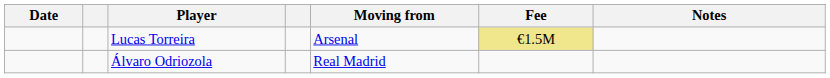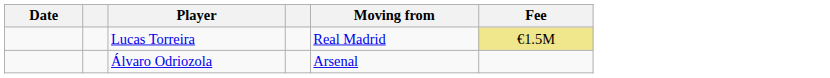 <table class="wikitable sortable">
 <tr>
 <th style="width:80px;">Date</th>
 <th style="width:20px;"></th>
 <th style="width:190px;">Player</th>
 <th style="width:20px;"></th>
 <th style="width:180px;">Moving from</th>
 <th style="width:120px;" class="unsortable">Fee</th>
-<th style="width:250px;" class="unsortable">Notes</th>
 </tr>
 <tr>
 <td></td>
 <td align="center"></td>
 <td> <a href='#'>Lucas Torreira</a></td>
 <td align="center"></td>
-<td> <a href='#'>Arsenal</a></td>
+<td> <a href='#'>Real Madrid</a></td>
 <td align="center" style="background: khaki;">€1.5M</td>
-<td align="center"></td>
 </tr>
 <tr>
 <td></td>
 <td align="center"></td>
 <td> <a href='#'>Álvaro Odriozola</a></td>
 <td align="center"></td>
-<td> <a href='#'>Real Madrid</a></td>
-<td align="center"></td>
+<td> <a href='#'>Arsenal</a></td>
 <td align="center"></td>
 </tr>
 </table>
